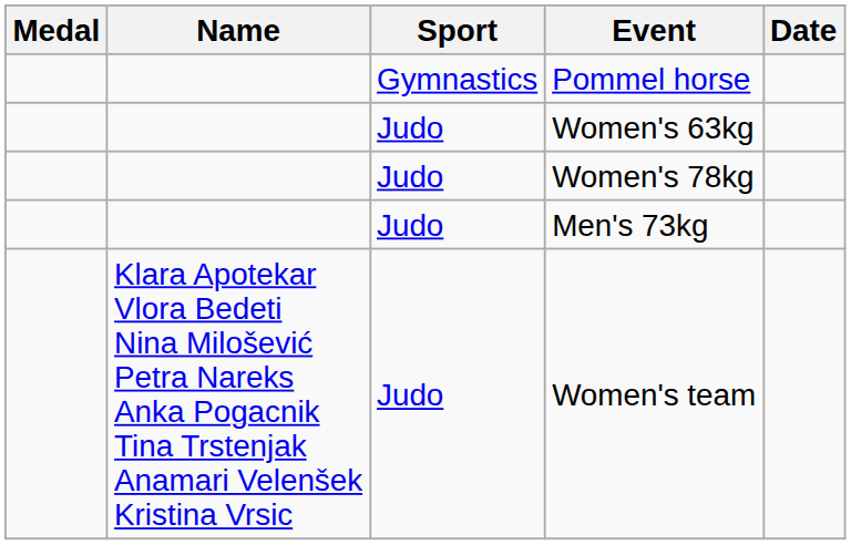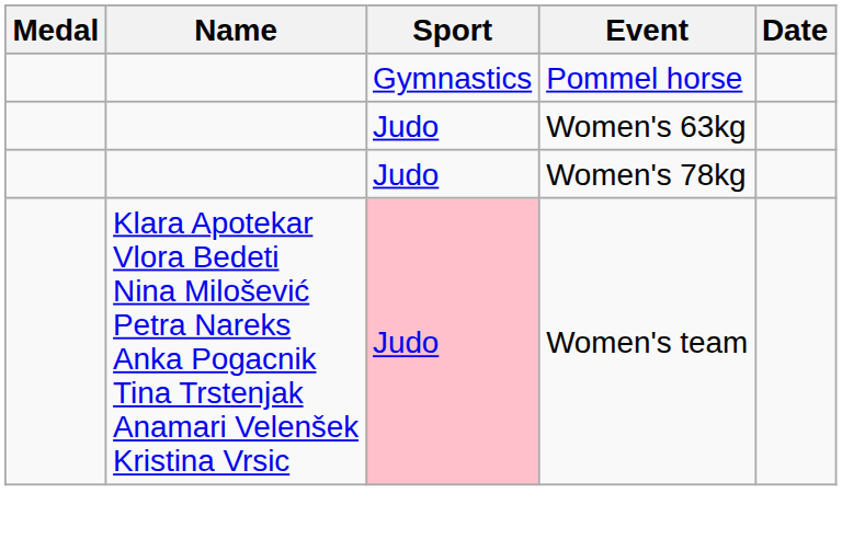 <table class="wikitable sortable" style="font-size: 95%;">
 <tr>
 <th>Medal</th>
 <th>Name</th>
 <th>Sport</th>
 <th>Event</th>
 <th>Date</th>
 </tr>
 <tr>
 <td></td>
 <td></td>
 <td><a href='#'>Gymnastics</a></td>
 <td><a href='#'>Pommel horse</a></td>
 <td></td>
 </tr>
 <tr>
 <td></td>
 <td></td>
 <td><a href='#'>Judo</a></td>
 <td>Women's 63kg</td>
 <td></td>
 </tr>
 <tr>
 <td></td>
 <td></td>
 <td><a href='#'>Judo</a></td>
 <td>Women's 78kg</td>
 <td></td>
 </tr>
 <tr>
 <td></td>
-<td></td>
-<td><a href='#'>Judo</a></td>
-<td>Men's 73kg</td>
-<td></td>
-</tr>
-<tr>
-<td></td>
 <td><a href='#'>Klara Apotekar</a><br><a href='#'>Vlora Bedeti</a><br><a href='#'>Nina Milošević</a><br><a href='#'>Petra Nareks</a><br><a href='#'>Anka Pogacnik</a><br><a href='#'>Tina Trstenjak</a><br><a href='#'>Anamari Velenšek</a><br><a href='#'>Kristina Vrsic</a></td>
-<td><a href='#'>Judo</a></td>
+<td style="background: pink;"><a href='#'>Judo</a></td>
 <td>Women's team</td>
 <td></td>
 </tr>
 </table>
